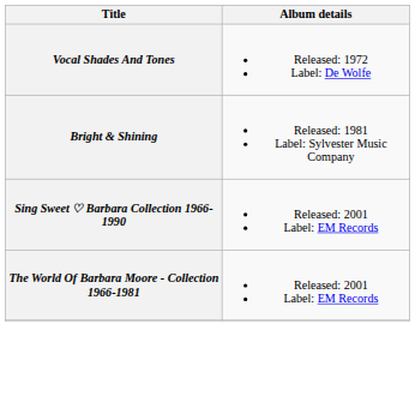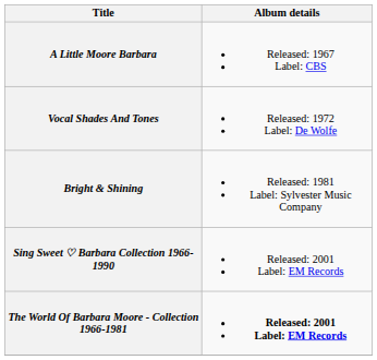 <table class="wikitable plainrowheaders" style="text-align:center;" border="1">
 <tr>
 <th scope="col" style="width:17.5em;">Title</th>
 <th scope="col" style="width:15em;">Album details</th>
+</tr>
+<tr>
+<th scope="row"><em>A Little Moore Barbara</em></th>
+<td><br><ul><li>Released: 1967</li><li>Label: <a href='#'>CBS</a></li></ul></td>
 </tr>
 <tr>
 <th scope="row"><em>Vocal Shades And Tones</em></th>
 <td><br><ul><li>Released: 1972</li><li>Label: <a href='#'>De Wolfe</a></li></ul></td>
 </tr>
 <tr>
 <th scope="row"><em>Bright & Shining</em></th>
 <td><br><ul><li>Released: 1981</li><li>Label: Sylvester Music Company</li></ul></td>
 </tr>
 <tr>
 <th scope="row"><em>Sing Sweet ♡ Barbara Collection 1966-1990</em></th>
 <td><br><ul><li>Released: 2001</li><li>Label: <a href='#'>EM Records</a></li></ul></td>
 </tr>
 <tr>
 <th scope="row"><em>The World Of Barbara Moore - Collection 1966-1981 </em></th>
-<td><br><ul><li>Released: 2001</li><li>Label: <a href='#'>EM Records</a></li></ul></td>
+<td><strong><br><ul><li>Released: 2001</li><li>Label: <a href='#'>EM Records</a></li></ul></strong></td>
 </tr>
 <tr>
 </tr>
 </table>
